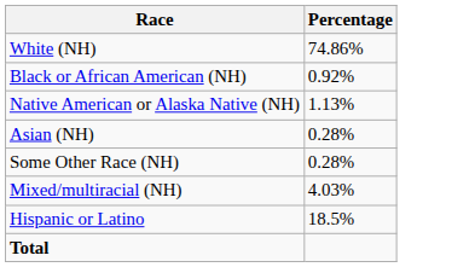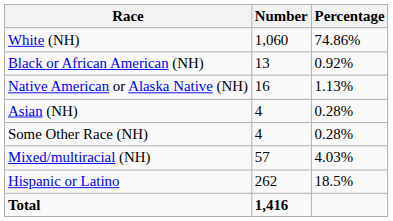 <table class="wikitable">
 <tr>
 <th>Race</th>
+<th>Number</th>
 <th>Percentage</th>
 </tr>
 <tr>
 <td><a href='#'>White</a> (NH)</td>
+<td>1,060</td>
 <td>74.86%</td>
 </tr>
 <tr>
 <td><a href='#'>Black or African American</a> (NH)</td>
+<td>13</td>
 <td>0.92%</td>
 </tr>
 <tr>
 <td><a href='#'>Native American</a> or <a href='#'>Alaska Native</a> (NH)</td>
+<td>16</td>
 <td>1.13%</td>
 </tr>
 <tr>
 <td><a href='#'>Asian</a> (NH)</td>
+<td>4</td>
 <td>0.28%</td>
 </tr>
 <tr>
 <td>Some Other Race (NH)</td>
+<td>4</td>
 <td>0.28%</td>
 </tr>
 <tr>
 <td><a href='#'>Mixed/multiracial</a> (NH)</td>
+<td>57</td>
 <td>4.03%</td>
 </tr>
 <tr>
 <td><a href='#'>Hispanic or Latino</a></td>
+<td>262</td>
 <td>18.5%</td>
 </tr>
 <tr>
 <td><strong>Total</strong></td>
+<td><strong>1,416</strong></td>
 <td></td>
 </tr>
 </table>
